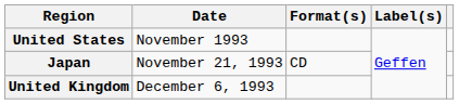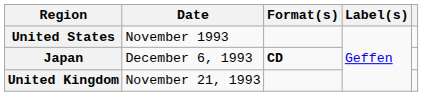 <table class="wikitable plainrowheaders">
 <tr>
 <th scope="col">Region</th>
 <th scope="col">Date</th>
 <th scope="col">Format(s)</th>
 <th scope="col">Label(s)</th>
 <th scope="col"></th>
 </tr>
 <tr>
 <th scope="row">United States</th>
 <td>November 1993</td>
 <td></td>
 <td rowspan="3"><a href='#'>Geffen</a></td>
 <td></td>
 </tr>
 <tr>
 <th scope="row">Japan</th>
-<td>November 21, 1993</td>
-<td>CD</td>
+<td>December 6, 1993</td>
+<td><strong>CD</strong></td>
 <td></td>
 </tr>
 <tr>
 <th scope="row">United Kingdom</th>
-<td>December 6, 1993</td>
+<td>November 21, 1993</td>
 <td></td>
 <td></td>
 </tr>
 </table>
